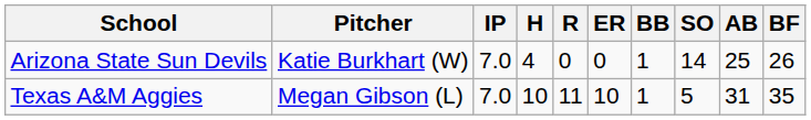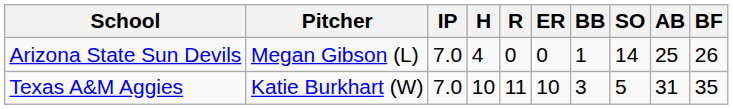 <table class="wikitable">
 <tr>
 <th>School</th>
 <th>Pitcher</th>
 <th>IP</th>
 <th>H</th>
 <th>R</th>
 <th>ER</th>
 <th>BB</th>
 <th>SO</th>
 <th>AB</th>
 <th>BF</th>
 </tr>
 <tr>
 <td><a href='#'>Arizona State Sun Devils</a></td>
-<td><a href='#'>Katie Burkhart</a> (W)</td>
+<td><a href='#'>Megan Gibson</a> (L)</td>
 <td>7.0</td>
 <td>4</td>
 <td>0</td>
 <td>0</td>
 <td>1</td>
 <td>14</td>
 <td>25</td>
 <td>26</td>
 </tr>
 <tr>
 <td><a href='#'>Texas A&M Aggies</a></td>
-<td><a href='#'>Megan Gibson</a> (L)</td>
+<td><a href='#'>Katie Burkhart</a> (W)</td>
 <td>7.0</td>
 <td>10</td>
 <td>11</td>
 <td>10</td>
-<td>1</td>
+<td>3</td>
 <td>5</td>
 <td>31</td>
 <td>35</td>
 </tr>
 </table>
